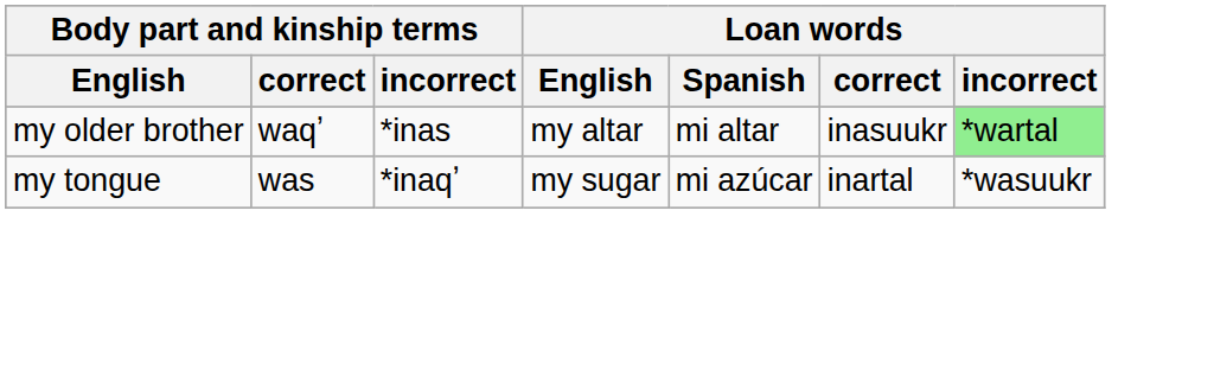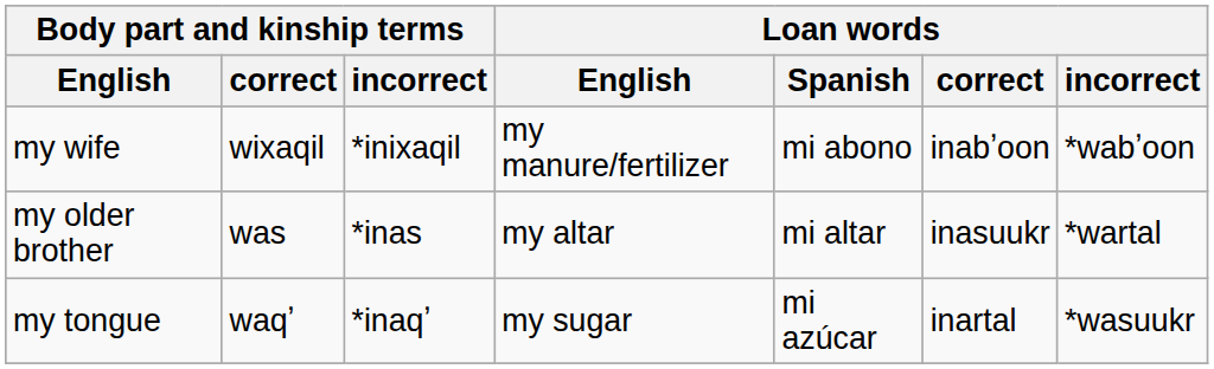 <table class="wikitable">
 <tr>
 <th colspan="3">Body part and kinship terms</th>
 <th colspan="4">Loan words</th>
 </tr>
 <tr>
 <th>English</th>
 <th>correct</th>
 <th>incorrect</th>
 <th>English</th>
 <th>Spanish</th>
 <th>correct</th>
 <th>incorrect</th>
 </tr>
 <tr>
+<td>my wife</td>
+<td>wixaqil</td>
+<td>*inixaqil</td>
+<td>my manure/fertilizer</td>
+<td>mi abono</td>
+<td>inabʼoon</td>
+<td>*wabʼoon</td>
+</tr>
+<tr>
 <td>my older brother</td>
-<td>waqʼ</td>
+<td>was</td>
 <td>*inas</td>
 <td>my altar</td>
 <td>mi altar</td>
 <td>inasuukr</td>
-<td style="background: lightgreen;">*wartal</td>
+<td>*wartal</td>
 </tr>
 <tr>
 <td>my tongue</td>
-<td>was</td>
+<td>waqʼ</td>
 <td>*inaqʼ</td>
 <td>my sugar</td>
 <td>mi azúcar</td>
 <td>inartal</td>
 <td>*wasuukr</td>
 </tr>
 </table>
